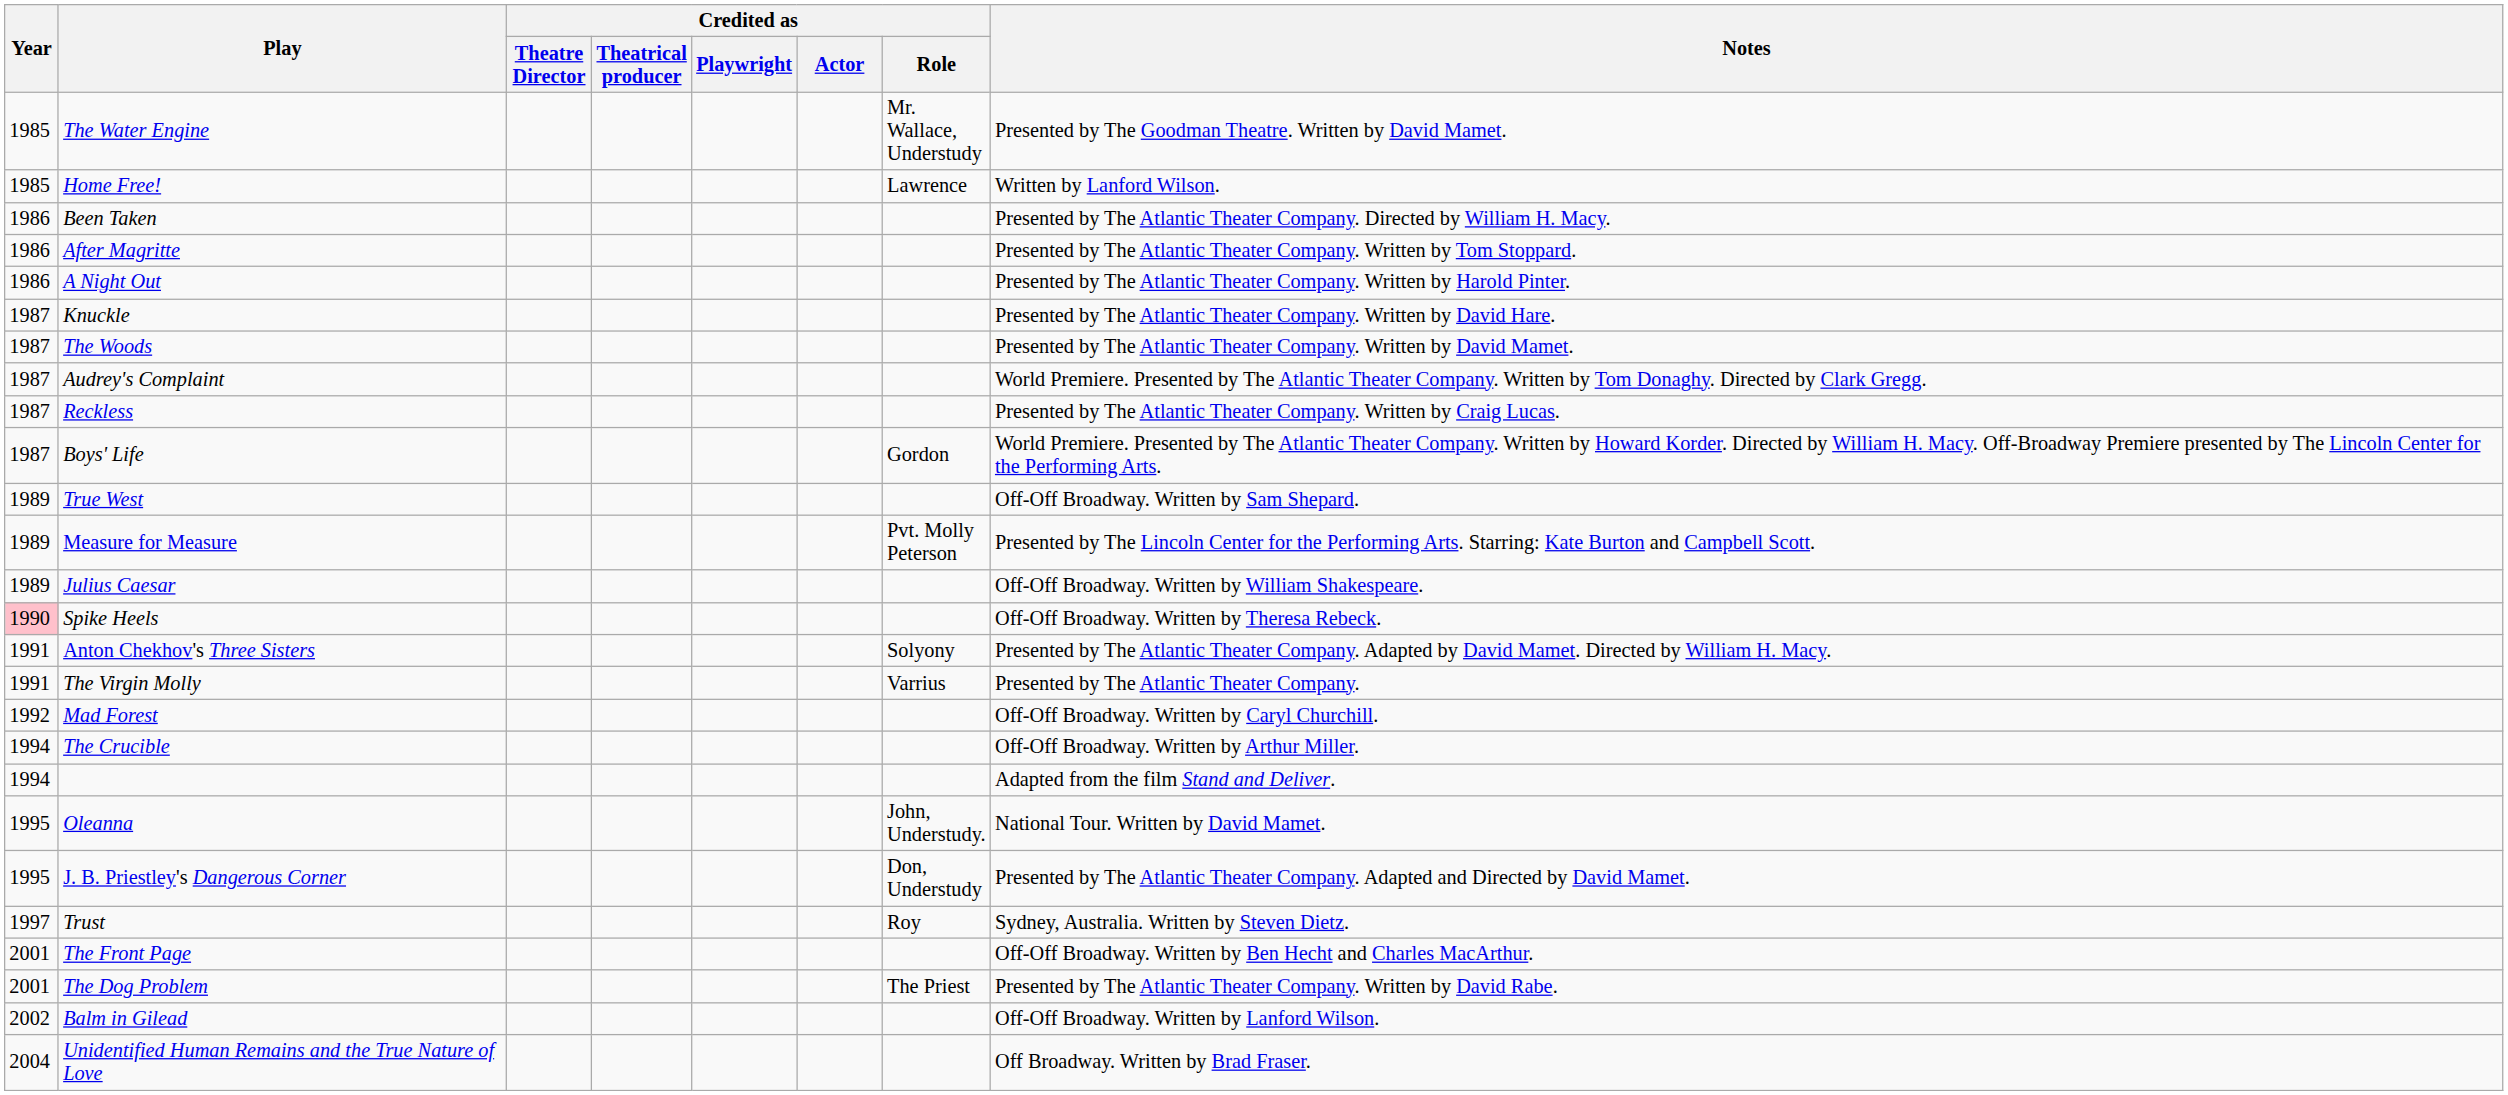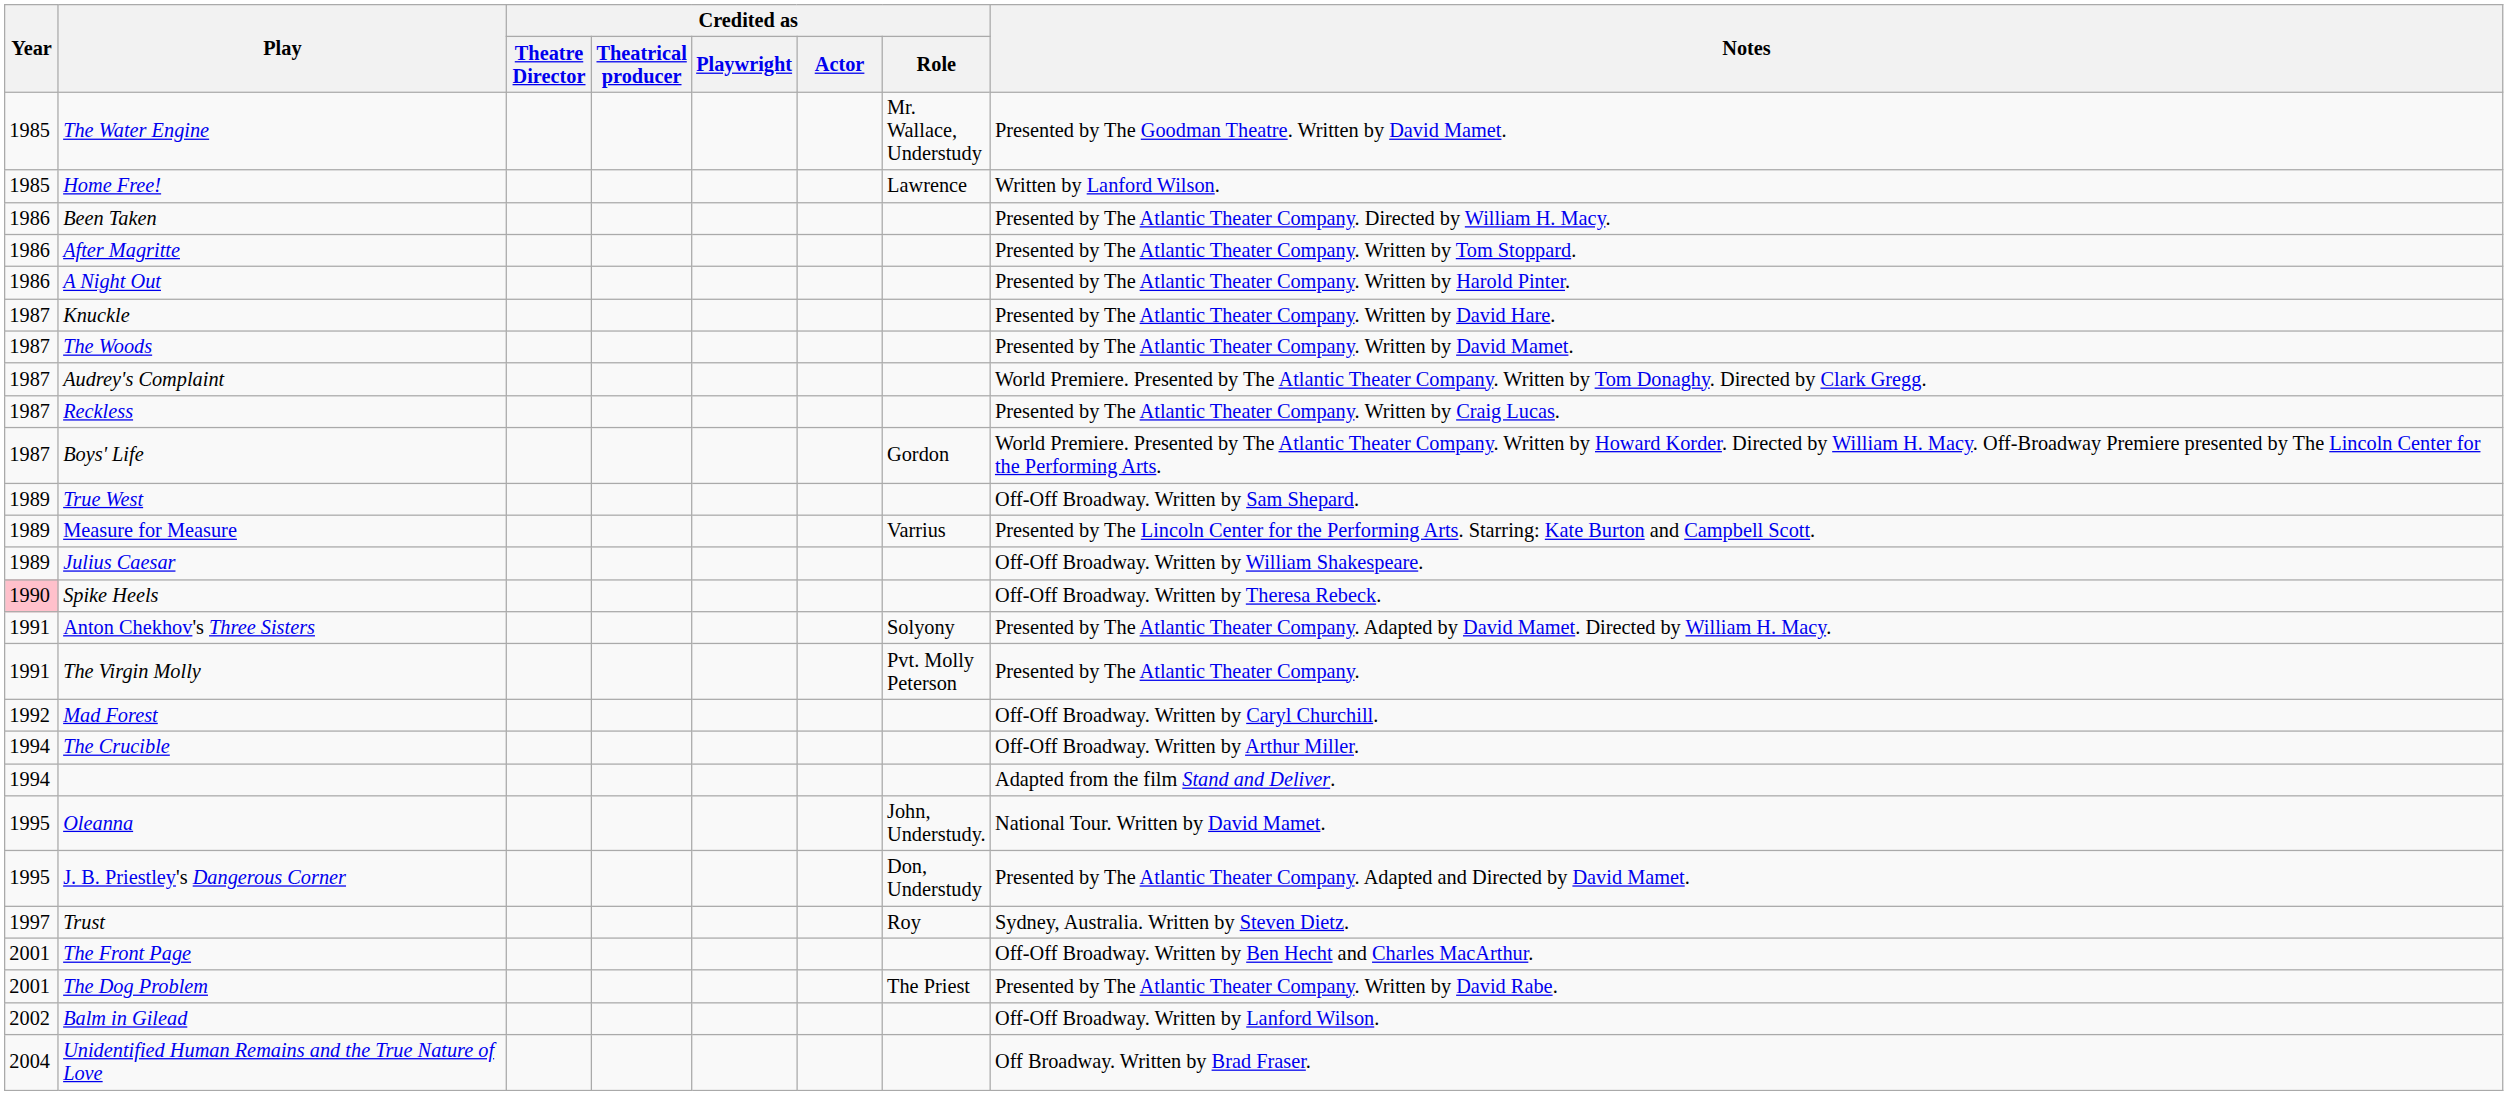 <table class="wikitable">
 <tr>
 <th rowspan="2" width="35">Year</th>
 <th rowspan="2">Play</th>
 <th colspan="5">Credited as</th>
 <th rowspan="2">Notes</th>
 </tr>
 <tr>
 <th width=60><a href='#'>Theatre Director</a></th>
 <th width=60><a href='#'>Theatrical producer</a></th>
 <th width=60><a href='#'>Playwright</a></th>
 <th width=60><a href='#'>Actor</a></th>
 <th width=75>Role</th>
 </tr>
 <tr>
 <td>1985</td>
 <td><em><a href='#'>The Water Engine</a></em></td>
 <td></td>
 <td></td>
 <td></td>
 <td></td>
 <td>Mr. Wallace, Understudy</td>
 <td>Presented by The <a href='#'>Goodman Theatre</a>.  Written by <a href='#'>David Mamet</a>.</td>
 </tr>
 <tr>
 <td>1985</td>
 <td><em><a href='#'>Home Free!</a></em></td>
 <td></td>
 <td></td>
 <td></td>
 <td></td>
 <td>Lawrence</td>
 <td>Written by <a href='#'>Lanford Wilson</a>.</td>
 </tr>
 <tr>
 <td>1986</td>
 <td><em>Been Taken</em></td>
 <td></td>
 <td></td>
 <td></td>
 <td></td>
 <td></td>
 <td>Presented by The <a href='#'>Atlantic Theater Company</a>.  Directed by <a href='#'>William H. Macy</a>.</td>
 </tr>
 <tr>
 <td>1986</td>
 <td><em><a href='#'>After Magritte</a></em></td>
 <td></td>
 <td></td>
 <td></td>
 <td></td>
 <td></td>
 <td>Presented by The <a href='#'>Atlantic Theater Company</a>.  Written by <a href='#'>Tom Stoppard</a>.</td>
 </tr>
 <tr>
 <td>1986</td>
 <td><em><a href='#'>A Night Out</a></em></td>
 <td></td>
 <td></td>
 <td></td>
 <td></td>
 <td></td>
 <td>Presented by The <a href='#'>Atlantic Theater Company</a>.  Written by <a href='#'>Harold Pinter</a>.</td>
 </tr>
 <tr>
 <td>1987</td>
 <td><em>Knuckle</em></td>
 <td></td>
 <td></td>
 <td></td>
 <td></td>
 <td></td>
 <td>Presented by The <a href='#'>Atlantic Theater Company</a>.  Written by <a href='#'>David Hare</a>.</td>
 </tr>
 <tr>
 <td>1987</td>
 <td><em><a href='#'>The Woods</a></em></td>
 <td></td>
 <td></td>
 <td></td>
 <td></td>
 <td></td>
 <td>Presented by The <a href='#'>Atlantic Theater Company</a>.  Written by <a href='#'>David Mamet</a>.</td>
 </tr>
 <tr>
 <td>1987</td>
 <td><em>Audrey's Complaint</em></td>
 <td></td>
 <td></td>
 <td></td>
 <td></td>
 <td></td>
 <td>World Premiere.  Presented by The <a href='#'>Atlantic Theater Company</a>.  Written by <a href='#'>Tom Donaghy</a>.  Directed by <a href='#'>Clark Gregg</a>.</td>
 </tr>
 <tr>
 <td>1987</td>
 <td><em><a href='#'>Reckless</a></em></td>
 <td></td>
 <td></td>
 <td></td>
 <td></td>
 <td></td>
 <td>Presented by The <a href='#'>Atlantic Theater Company</a>.  Written by <a href='#'>Craig Lucas</a>.</td>
 </tr>
 <tr>
 <td>1987</td>
 <td><em>Boys' Life</em></td>
 <td></td>
 <td></td>
 <td></td>
 <td></td>
 <td>Gordon</td>
 <td>World Premiere.  Presented by The <a href='#'>Atlantic Theater Company</a>.  Written by <a href='#'>Howard Korder</a>.  Directed by <a href='#'>William H. Macy</a>.  Off-Broadway Premiere presented by The <a href='#'>Lincoln Center for the Performing Arts</a>.</td>
 </tr>
 <tr>
 <td>1989</td>
 <td><em><a href='#'>True West</a></em></td>
 <td></td>
 <td></td>
 <td></td>
 <td></td>
 <td></td>
 <td>Off-Off Broadway.  Written by <a href='#'>Sam Shepard</a>.</td>
 </tr>
 <tr>
 <td>1989</td>
 <td><a href='#'>Measure for Measure</a></td>
 <td></td>
 <td></td>
 <td></td>
 <td></td>
-<td>Pvt. Molly Peterson</td>
+<td>Varrius</td>
 <td>Presented by The <a href='#'>Lincoln Center for the Performing Arts</a>.  Starring: <a href='#'>Kate Burton</a> and <a href='#'>Campbell Scott</a>.</td>
 </tr>
 <tr>
 <td>1989</td>
 <td><em><a href='#'>Julius Caesar</a></em></td>
 <td></td>
 <td></td>
 <td></td>
 <td></td>
 <td></td>
 <td>Off-Off Broadway.  Written by <a href='#'>William Shakespeare</a>.</td>
 </tr>
 <tr>
 <td style="background: pink;">1990</td>
 <td><em>Spike Heels</em></td>
 <td></td>
 <td></td>
 <td></td>
 <td></td>
 <td></td>
 <td>Off-Off Broadway.  Written by <a href='#'>Theresa Rebeck</a>.</td>
 </tr>
 <tr>
 <td>1991</td>
 <td><a href='#'>Anton Chekhov</a>'s <em><a href='#'>Three Sisters</a></em></td>
 <td></td>
 <td></td>
 <td></td>
 <td></td>
 <td>Solyony</td>
 <td>Presented by The <a href='#'>Atlantic Theater Company</a>.  Adapted by <a href='#'>David Mamet</a>.  Directed by <a href='#'>William H. Macy</a>.</td>
 </tr>
 <tr>
 <td>1991</td>
 <td><em>The Virgin Molly</em></td>
 <td></td>
 <td></td>
 <td></td>
 <td></td>
-<td>Varrius</td>
+<td>Pvt. Molly Peterson</td>
 <td>Presented by The <a href='#'>Atlantic Theater Company</a>.</td>
 </tr>
 <tr>
 <td>1992</td>
 <td><em><a href='#'>Mad Forest</a></em></td>
 <td></td>
 <td></td>
 <td></td>
 <td></td>
 <td></td>
 <td>Off-Off Broadway.  Written by <a href='#'>Caryl Churchill</a>.</td>
 </tr>
 <tr>
 <td>1994</td>
 <td><em><a href='#'>The Crucible</a></em></td>
 <td></td>
 <td></td>
 <td></td>
 <td></td>
 <td></td>
 <td>Off-Off Broadway.  Written by <a href='#'>Arthur Miller</a>.</td>
 </tr>
 <tr>
 <td>1994</td>
 <td></td>
 <td></td>
 <td></td>
 <td></td>
 <td></td>
 <td></td>
 <td>Adapted from the film <em><a href='#'>Stand and Deliver</a></em>.</td>
 </tr>
 <tr>
 <td>1995</td>
 <td><em><a href='#'>Oleanna</a></em></td>
 <td></td>
 <td></td>
 <td></td>
 <td></td>
 <td>John, Understudy.</td>
 <td>National Tour.  Written by <a href='#'>David Mamet</a>.</td>
 </tr>
 <tr>
 <td>1995</td>
 <td><a href='#'>J. B. Priestley</a>'s <em><a href='#'>Dangerous Corner</a></em></td>
 <td></td>
 <td></td>
 <td></td>
 <td></td>
 <td>Don, Understudy</td>
 <td>Presented by The <a href='#'>Atlantic Theater Company</a>.  Adapted and Directed by <a href='#'>David Mamet</a>.</td>
 </tr>
 <tr>
 <td>1997</td>
 <td><em>Trust</em></td>
 <td></td>
 <td></td>
 <td></td>
 <td></td>
 <td>Roy</td>
 <td>Sydney, Australia.  Written by <a href='#'>Steven Dietz</a>.</td>
 </tr>
 <tr>
 <td>2001</td>
 <td><em><a href='#'>The Front Page</a></em></td>
 <td></td>
 <td></td>
 <td></td>
 <td></td>
 <td></td>
 <td>Off-Off Broadway.  Written by <a href='#'>Ben Hecht</a> and <a href='#'>Charles MacArthur</a>.</td>
 </tr>
 <tr>
 <td>2001</td>
 <td><em><a href='#'>The Dog Problem</a></em></td>
 <td></td>
 <td></td>
 <td></td>
 <td></td>
 <td>The Priest</td>
 <td>Presented by The <a href='#'>Atlantic Theater Company</a>.  Written by <a href='#'>David Rabe</a>.</td>
 </tr>
 <tr>
 <td>2002</td>
 <td><em><a href='#'>Balm in Gilead</a></em></td>
 <td></td>
 <td></td>
 <td></td>
 <td></td>
 <td></td>
 <td>Off-Off Broadway.  Written by <a href='#'>Lanford Wilson</a>.</td>
 </tr>
 <tr>
 <td>2004</td>
 <td><em><a href='#'>Unidentified Human Remains and the True Nature of Love</a></em></td>
 <td></td>
 <td></td>
 <td></td>
 <td></td>
 <td></td>
 <td>Off Broadway.  Written by <a href='#'>Brad Fraser</a>.</td>
 </tr>
 </table>
